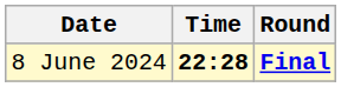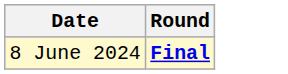 <table class="wikitable">
 <tr>
 <th>Date</th>
-<th>Time</th>
 <th>Round</th>
 </tr>
 <tr style=background:lemonchiffon>
 <td>8 June 2024</td>
-<td><strong>22:28</strong></td>
 <td><strong><a href='#'>Final</a></strong></td>
 </tr>
 </table>
